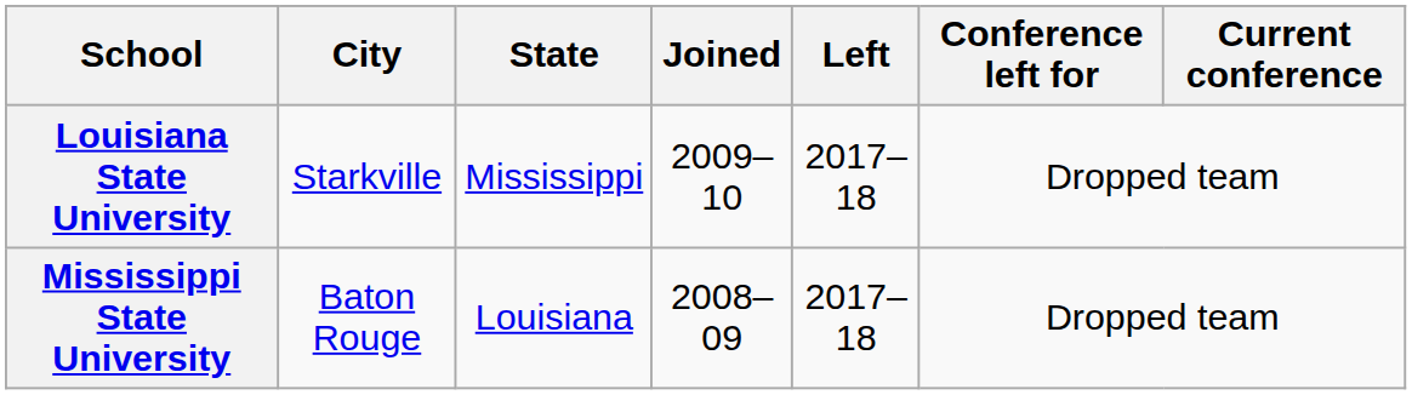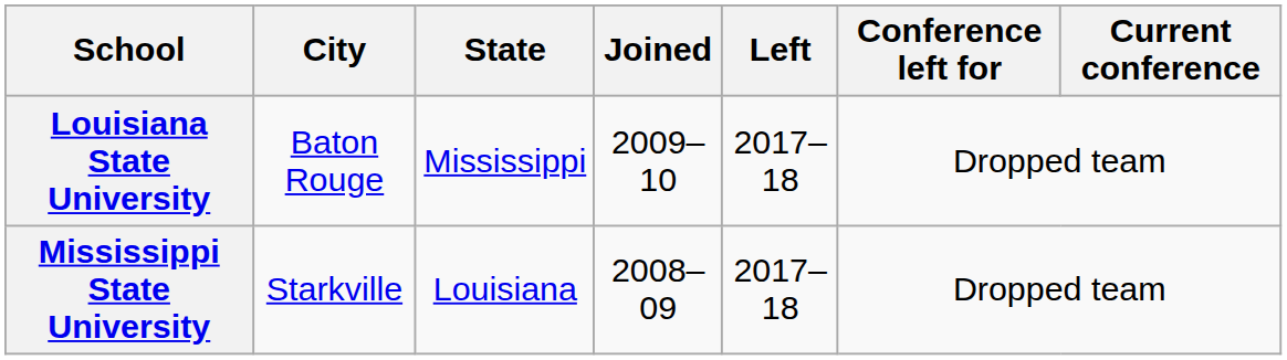 <table class="sortable wikitable" style="text-align:center;">
 <tr>
 <th>School</th>
 <th>City</th>
 <th>State</th>
 <th>Joined</th>
 <th>Left</th>
 <th>Conference left for</th>
 <th>Current conference</th>
 </tr>
 <tr>
 <th><a href='#'>Louisiana State University</a></th>
-<td><a href='#'>Starkville</a></td>
+<td><a href='#'>Baton Rouge</a></td>
 <td><a href='#'>Mississippi</a></td>
 <td>2009–10</td>
 <td>2017–18</td>
 <td colspan=2>Dropped team</td>
 </tr>
 <tr>
 <th><a href='#'>Mississippi State University</a></th>
-<td><a href='#'>Baton Rouge</a></td>
+<td><a href='#'>Starkville</a></td>
 <td><a href='#'>Louisiana</a></td>
 <td>2008–09</td>
 <td>2017–18</td>
 <td colspan=2>Dropped team</td>
 </tr>
 </table>
